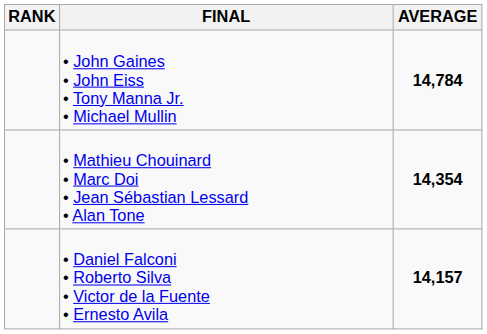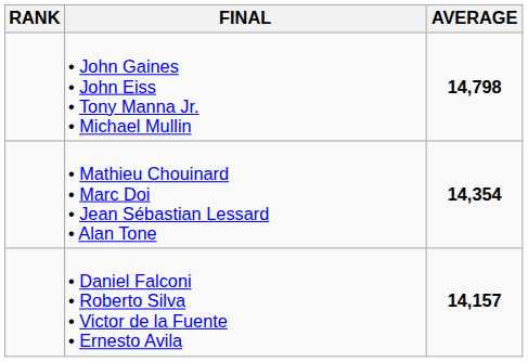 <table class="wikitable">
 <tr>
 <th>RANK</th>
 <th style="width: 20em">FINAL</th>
 <th style="width: 5em">AVERAGE</th>
 </tr>
 <tr>
 <td align="center"></td>
 <td><strong></strong><br>• <a href='#'>John Gaines</a><br>• <a href='#'>John Eiss</a><br>• <a href='#'>Tony Manna Jr.</a><br>• <a href='#'>Michael Mullin</a></td>
-<td align="center"><strong>14,784</strong></td>
+<td align="center"><strong>14,798</strong></td>
 </tr>
 <tr>
 <td align="center"></td>
 <td><strong></strong><br>• <a href='#'>Mathieu Chouinard</a><br>• <a href='#'>Marc Doi</a><br>• <a href='#'>Jean Sébastian Lessard</a><br>• <a href='#'>Alan Tone</a></td>
 <td align="center"><strong>14,354</strong></td>
 </tr>
 <tr>
 <td align="center"></td>
 <td><strong></strong><br>• <a href='#'>Daniel Falconi</a><br>• <a href='#'>Roberto Silva</a><br>• <a href='#'>Victor de la Fuente</a><br>• <a href='#'>Ernesto Avila</a></td>
 <td align="center"><strong>14,157</strong></td>
 </tr>
 </table>
